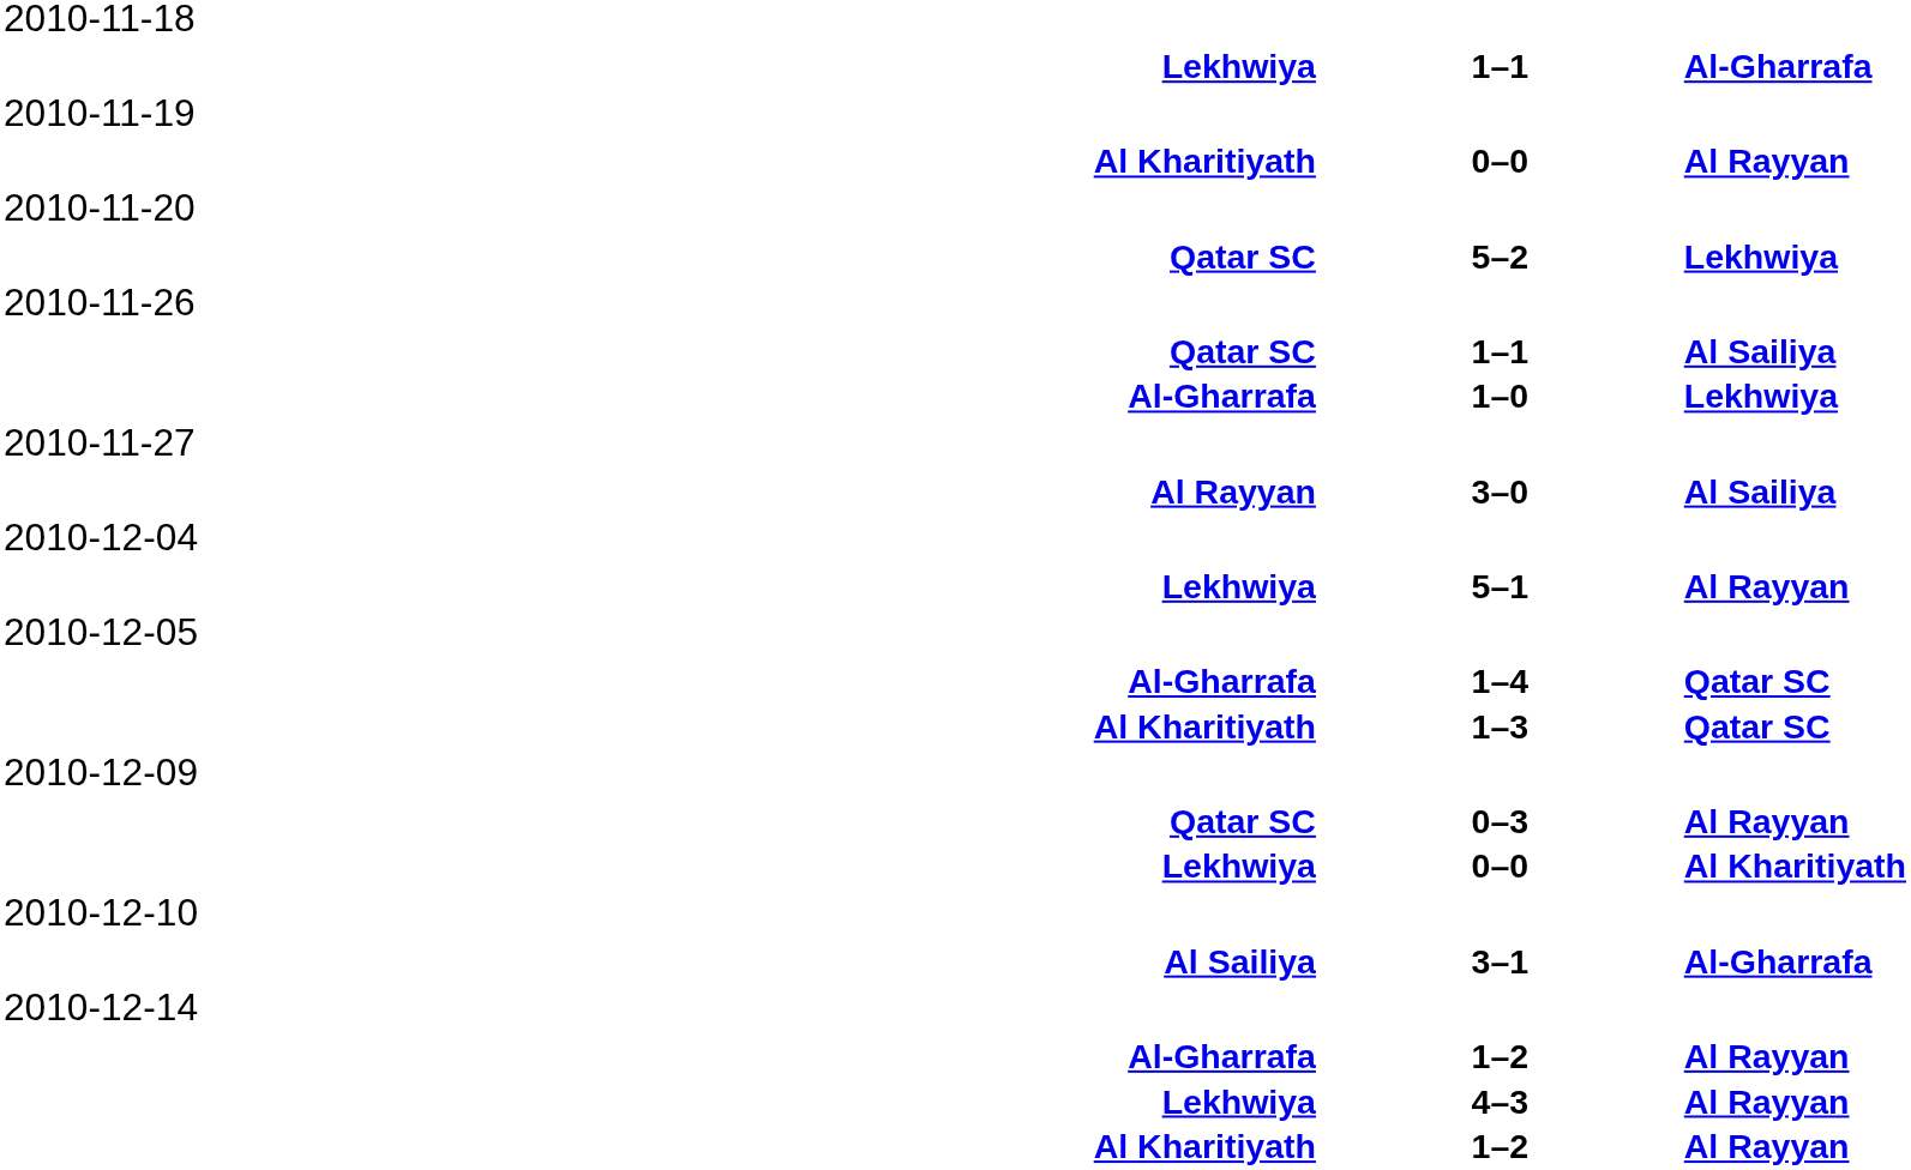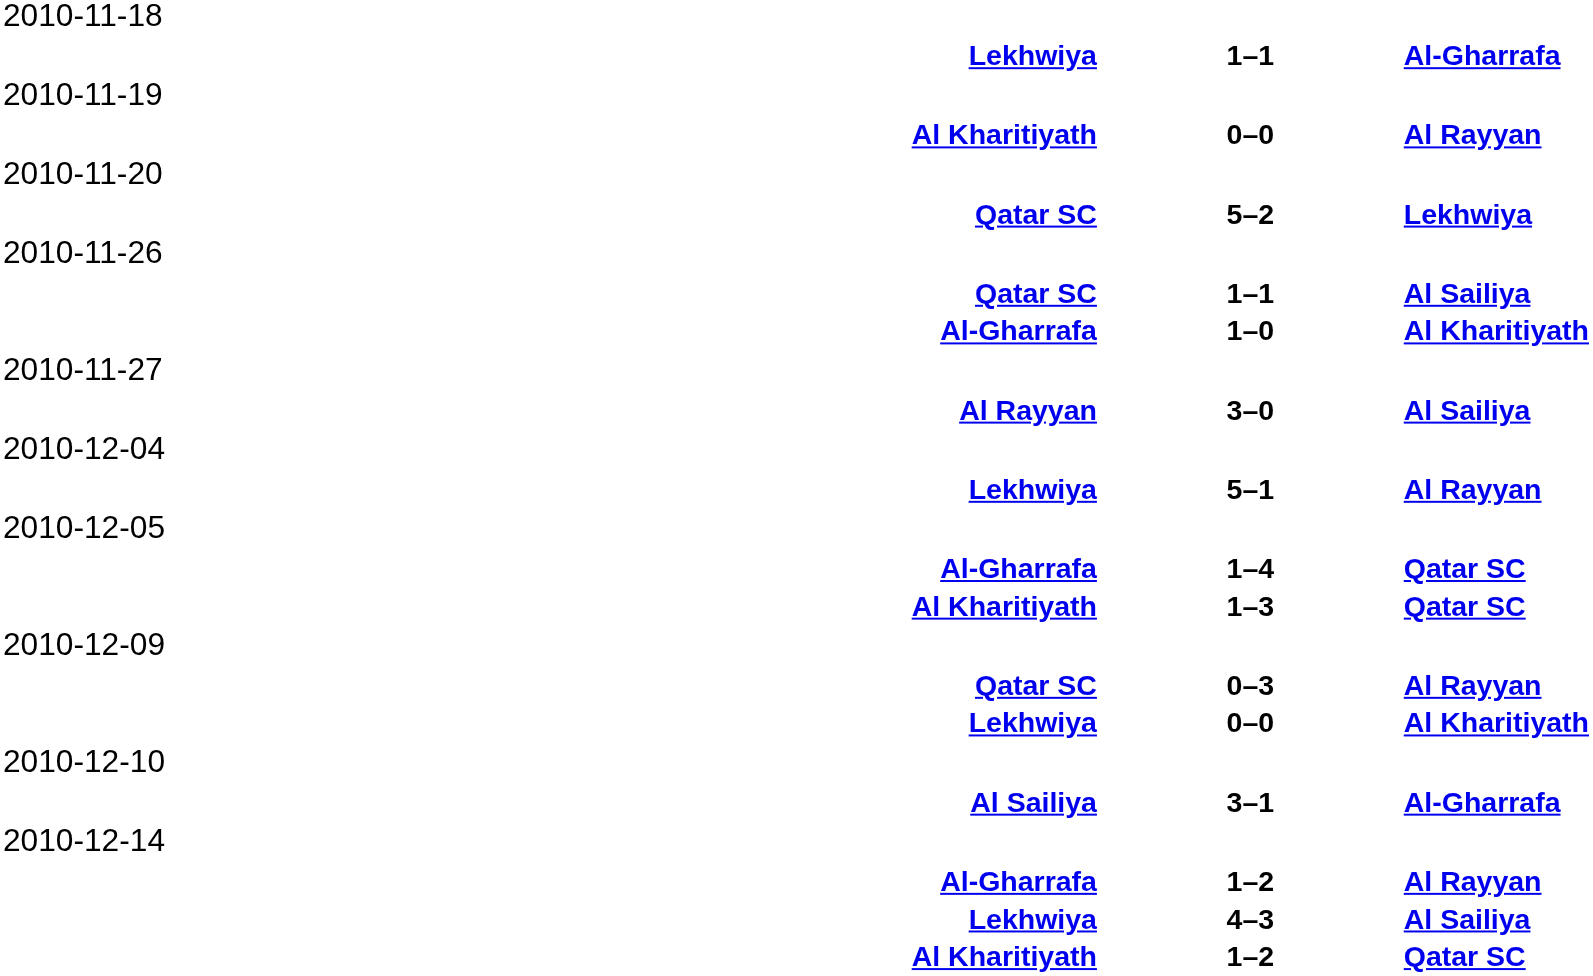 <table width=100% cellspacing=1>
 <tr>
 <th></th>
 <th></th>
 <th></th>
 </tr>
 <tr>
 <td>2010-11-18</td>
 </tr>
 <tr style=font-size:90%>
 <td align=right><strong><a href='#'>Lekhwiya</a></strong></td>
 <td align=center><strong>1–1</strong></td>
 <td><strong><a href='#'>Al-Gharrafa</a></strong></td>
 </tr>
 <tr>
 <td>2010-11-19</td>
 </tr>
 <tr style=font-size:90%>
 <td align=right><strong><a href='#'>Al Kharitiyath</a></strong></td>
 <td align=center><strong>0–0</strong></td>
 <td><strong><a href='#'>Al Rayyan</a></strong></td>
 </tr>
 <tr>
 <td>2010-11-20</td>
 </tr>
 <tr style=font-size:90%>
 <td align=right><strong><a href='#'>Qatar SC</a></strong></td>
 <td align=center><strong>5–2</strong></td>
 <td><strong><a href='#'>Lekhwiya</a></strong></td>
 </tr>
 <tr>
 <td>2010-11-26</td>
 </tr>
 <tr style=font-size:90%>
 <td align=right><strong><a href='#'>Qatar SC</a></strong></td>
 <td align=center><strong>1–1</strong></td>
 <td><strong><a href='#'>Al Sailiya</a></strong></td>
 </tr>
 <tr style=font-size:90%>
 <td align=right><strong><a href='#'>Al-Gharrafa</a></strong></td>
 <td align=center><strong>1–0</strong></td>
-<td><strong><a href='#'>Lekhwiya</a></strong></td>
+<td><strong><a href='#'>Al Kharitiyath</a></strong></td>
 </tr>
 <tr>
 <td>2010-11-27</td>
 </tr>
 <tr style=font-size:90%>
 <td align=right><strong><a href='#'>Al Rayyan</a></strong></td>
 <td align=center><strong>3–0</strong></td>
 <td><strong><a href='#'>Al Sailiya</a></strong></td>
 </tr>
 <tr>
 <td>2010-12-04</td>
 </tr>
 <tr style=font-size:90%>
 <td align=right><strong><a href='#'>Lekhwiya</a></strong></td>
 <td align=center><strong>5–1</strong></td>
 <td><strong><a href='#'>Al Rayyan</a></strong></td>
 </tr>
 <tr>
 <td>2010-12-05</td>
 </tr>
 <tr style=font-size:90%>
 <td align=right><strong><a href='#'>Al-Gharrafa</a></strong></td>
 <td align=center><strong>1–4</strong></td>
 <td><strong><a href='#'>Qatar SC</a></strong></td>
 </tr>
 <tr style=font-size:90%>
 <td align=right><strong><a href='#'>Al Kharitiyath</a></strong></td>
 <td align=center><strong>1–3</strong></td>
 <td><strong><a href='#'>Qatar SC</a></strong></td>
 </tr>
 <tr>
 <td>2010-12-09</td>
 </tr>
 <tr style=font-size:90%>
 <td align=right><strong><a href='#'>Qatar SC</a></strong></td>
 <td align=center><strong>0–3</strong></td>
 <td><strong><a href='#'>Al Rayyan</a></strong></td>
 </tr>
 <tr style=font-size:90%>
 <td align=right><strong><a href='#'>Lekhwiya</a></strong></td>
 <td align=center><strong>0–0</strong></td>
 <td><strong><a href='#'>Al Kharitiyath</a></strong></td>
 </tr>
 <tr>
 <td>2010-12-10</td>
 </tr>
 <tr style=font-size:90%>
 <td align=right><strong><a href='#'>Al Sailiya</a></strong></td>
 <td align=center><strong>3–1</strong></td>
 <td><strong><a href='#'>Al-Gharrafa</a></strong></td>
 </tr>
 <tr>
 <td>2010-12-14</td>
 </tr>
 <tr style=font-size:90%>
 <td align=right><strong><a href='#'>Al-Gharrafa</a></strong></td>
 <td align=center><strong>1–2</strong></td>
 <td><strong><a href='#'>Al Rayyan</a></strong></td>
 </tr>
 <tr style=font-size:90%>
 <td align=right><strong><a href='#'>Lekhwiya</a></strong></td>
 <td align=center><strong>4–3</strong></td>
-<td><strong><a href='#'>Al Rayyan</a></strong></td>
+<td><strong><a href='#'>Al Sailiya</a></strong></td>
 </tr>
 <tr style=font-size:90%>
 <td align=right><strong><a href='#'>Al Kharitiyath</a></strong></td>
 <td align=center><strong>1–2</strong></td>
-<td><strong><a href='#'>Al Rayyan</a></strong></td>
+<td><strong><a href='#'>Qatar SC</a></strong></td>
 </tr>
 </table>
